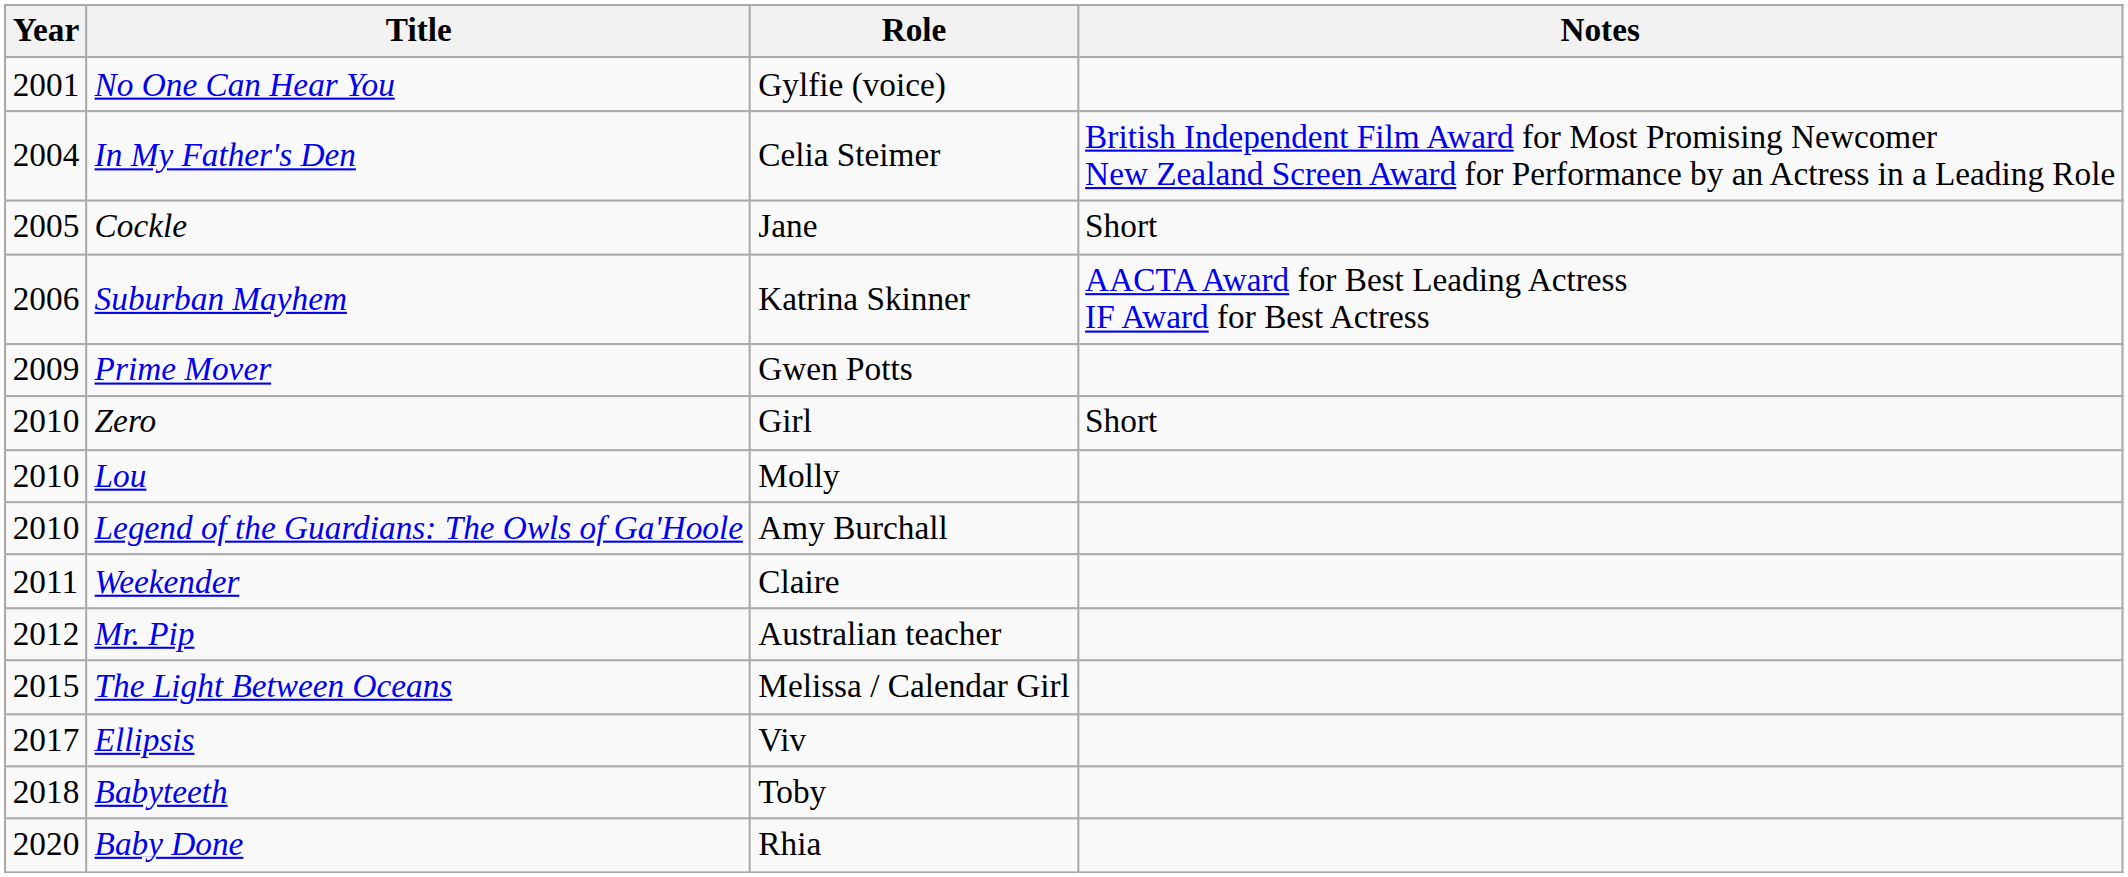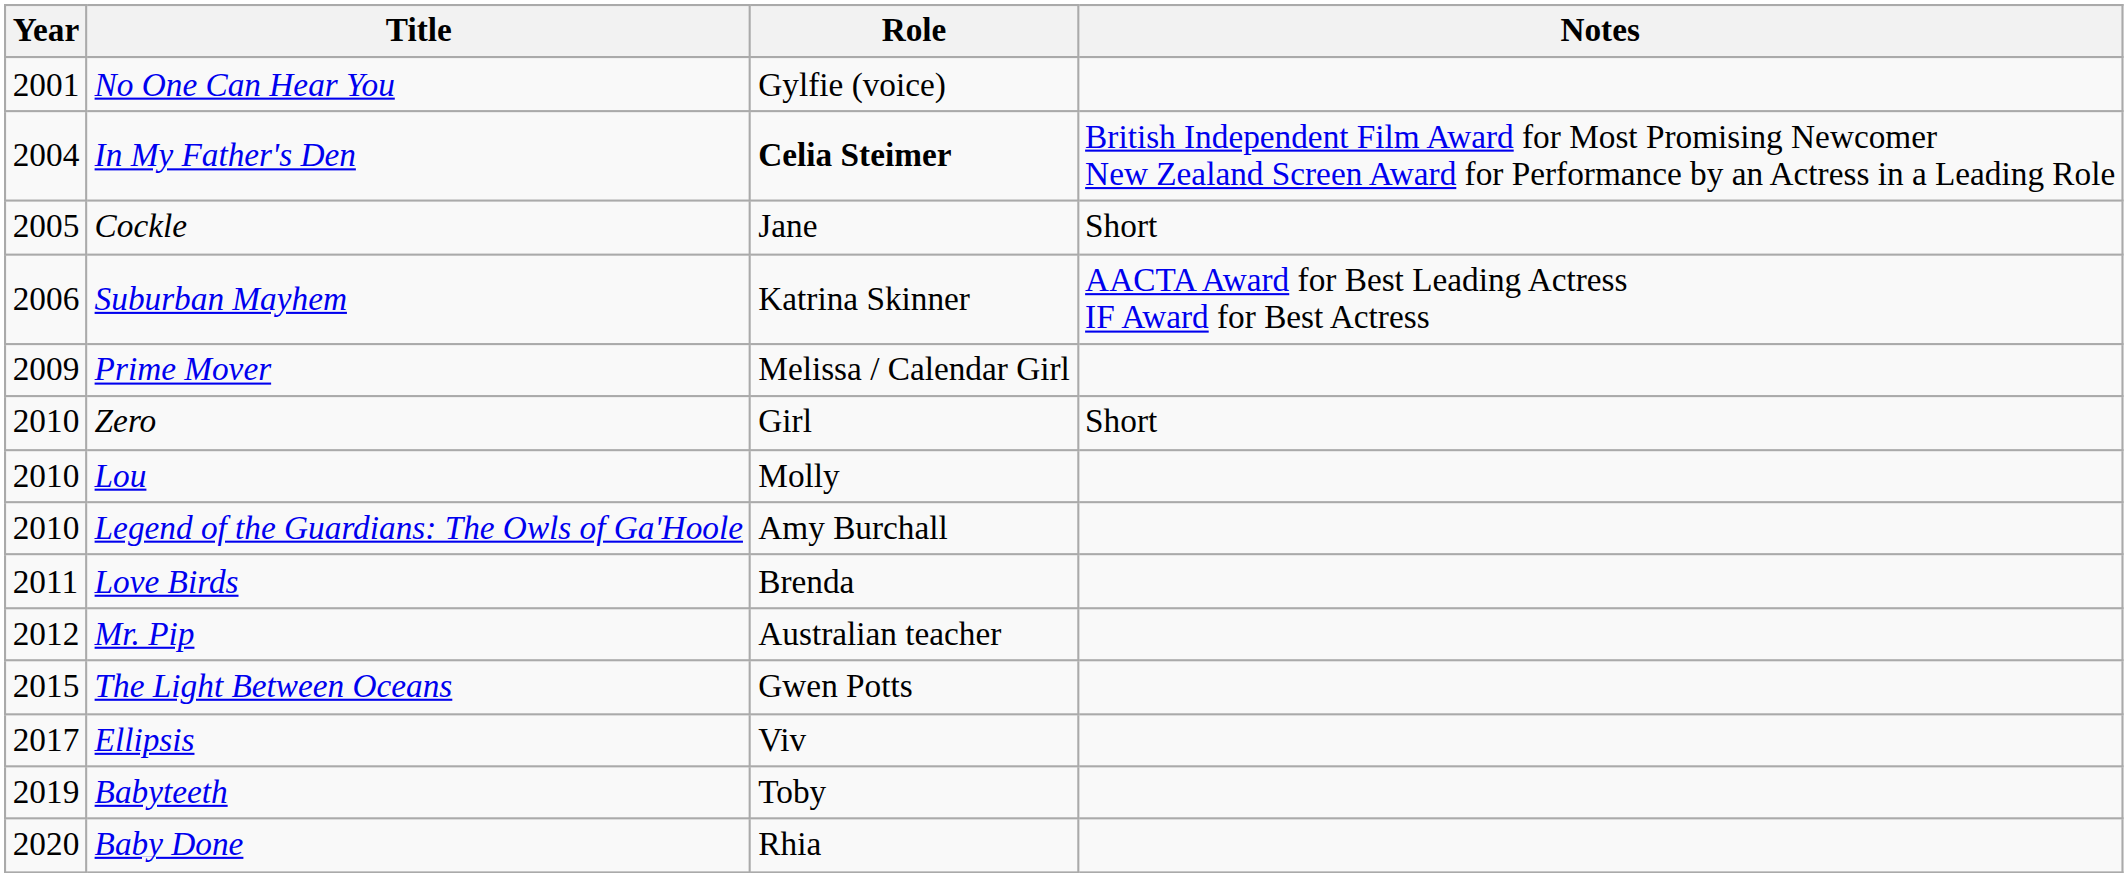 <table class="wikitable sortable">
 <tr>
 <th>Year</th>
 <th>Title</th>
 <th>Role</th>
 <th class="unsortable">Notes</th>
 </tr>
 <tr>
 <td>2001</td>
 <td><em><a href='#'>No One Can Hear You</a></em></td>
 <td>Gylfie (voice)</td>
 <td></td>
 </tr>
 <tr>
 <td>2004</td>
 <td><em><a href='#'>In My Father's Den</a></em></td>
-<td>Celia Steimer</td>
+<td><strong>Celia Steimer</strong></td>
 <td><a href='#'>British Independent Film Award</a> for Most Promising Newcomer<br><a href='#'>New Zealand Screen Award</a> for Performance by an Actress in a Leading Role</td>
 </tr>
 <tr>
 <td>2005</td>
 <td><em>Cockle</em></td>
 <td>Jane</td>
 <td>Short</td>
 </tr>
 <tr>
 <td>2006</td>
 <td><em><a href='#'>Suburban Mayhem</a></em></td>
 <td>Katrina Skinner</td>
 <td><a href='#'>AACTA Award</a> for Best Leading Actress<br><a href='#'>IF Award</a> for Best Actress</td>
 </tr>
 <tr>
 <td>2009</td>
 <td><em><a href='#'>Prime Mover</a></em></td>
-<td>Gwen Potts</td>
+<td>Melissa / Calendar Girl</td>
 <td></td>
 </tr>
 <tr>
 <td>2010</td>
 <td><em>Zero</em></td>
 <td>Girl</td>
 <td>Short</td>
 </tr>
 <tr>
 <td>2010</td>
 <td><em><a href='#'>Lou</a></em></td>
 <td>Molly</td>
 <td></td>
 </tr>
 <tr>
 <td>2010</td>
 <td><em><a href='#'>Legend of the Guardians: The Owls of Ga'Hoole</a></em></td>
 <td>Amy Burchall</td>
 <td></td>
 </tr>
 <tr>
 <td>2011</td>
-<td><em><a href='#'>Weekender</a></em></td>
-<td>Claire</td>
+<td><em><a href='#'>Love Birds</a></em></td>
+<td>Brenda</td>
 <td></td>
 </tr>
 <tr>
 <td>2012</td>
 <td><em><a href='#'>Mr. Pip</a></em></td>
 <td>Australian teacher</td>
 <td></td>
 </tr>
 <tr>
 <td>2015</td>
 <td><em><a href='#'>The Light Between Oceans</a></em></td>
-<td>Melissa / Calendar Girl</td>
+<td>Gwen Potts</td>
 <td></td>
 </tr>
 <tr>
 <td>2017</td>
 <td><em><a href='#'>Ellipsis</a></em></td>
 <td>Viv</td>
 <td></td>
 </tr>
 <tr>
-<td>2018</td>
+<td>2019</td>
 <td><em><a href='#'>Babyteeth</a></em></td>
 <td>Toby</td>
 <td></td>
 </tr>
 <tr>
 <td>2020</td>
 <td><em><a href='#'>Baby Done</a></em></td>
 <td>Rhia</td>
 <td></td>
 </tr>
 </table>
